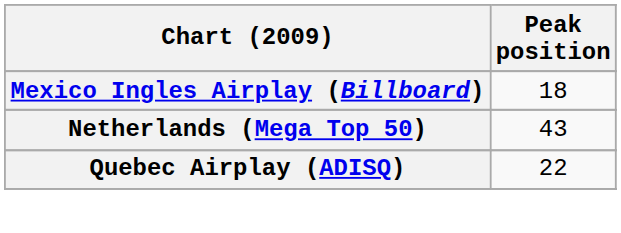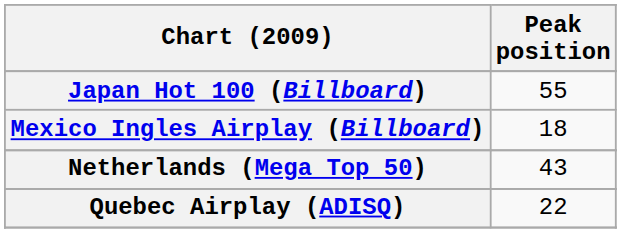 <table class="wikitable sortable plainrowheaders">
 <tr>
 <th>Chart (2009)</th>
 <th>Peak<br>position</th>
 </tr>
 <tr>
 </tr>
 <tr>
 </tr>
 <tr>
 </tr>
 <tr>
 </tr>
 <tr>
 </tr>
 <tr>
 </tr>
 <tr>
+</tr>
+<tr>
+<th scope="row"><a href='#'>Japan Hot 100</a> (<em><a href='#'>Billboard</a></em>)</th>
+<td style="text-align:center;">55</td>
 </tr>
 <tr>
 <th scope="row"><a href='#'>Mexico Ingles Airplay</a> (<em><a href='#'>Billboard</a></em>)</th>
 <td style="text-align:center;">18</td>
 </tr>
 <tr>
 </tr>
 <tr>
 <th scope="row">Netherlands (<a href='#'>Mega Top 50</a>)</th>
 <td style="text-align:center;">43</td>
 </tr>
 <tr>
 </tr>
 <tr>
 </tr>
 <tr>
 <th scope="row">Quebec Airplay (<a href='#'>ADISQ</a>)</th>
 <td style="text-align:center;">22</td>
 </tr>
 <tr>
 </tr>
 <tr>
 </tr>
 <tr>
 </tr>
 <tr>
 </tr>
 <tr>
 </tr>
 <tr>
 </tr>
 </table>
